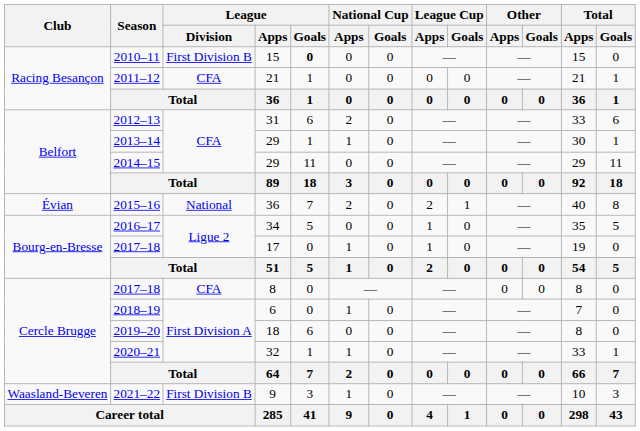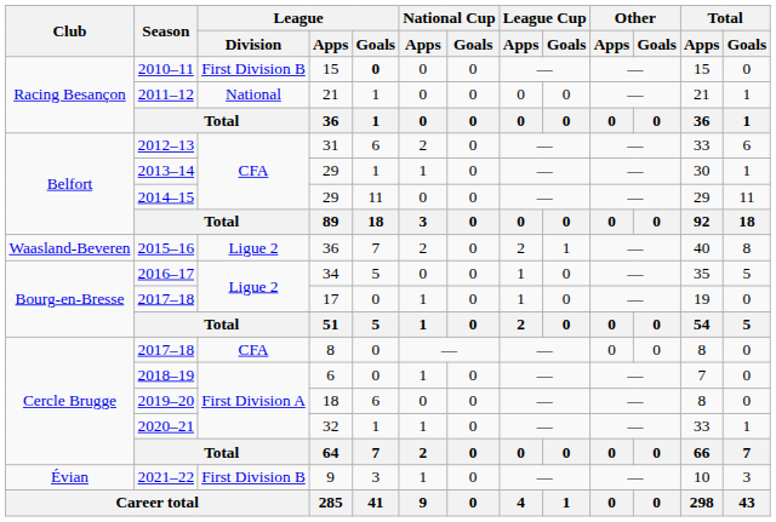 <table class="wikitable" style="text-align:center">
 <tr>
 <th rowspan="2">Club</th>
 <th rowspan="2">Season</th>
 <th colspan="3">League</th>
 <th colspan="2">National Cup</th>
 <th colspan="2">League Cup</th>
 <th colspan="2">Other</th>
 <th colspan="2">Total</th>
 </tr>
 <tr>
 <th>Division</th>
 <th>Apps</th>
 <th>Goals</th>
 <th>Apps</th>
 <th>Goals</th>
 <th>Apps</th>
 <th>Goals</th>
 <th>Apps</th>
 <th>Goals</th>
 <th>Apps</th>
 <th>Goals</th>
 </tr>
 <tr>
 <td rowspan="3"><a href='#'>Racing Besançon</a></td>
 <td><a href='#'>2010–11</a></td>
 <td><a href='#'>First Division B</a></td>
 <td>15</td>
 <td><strong>0</strong></td>
 <td>0</td>
 <td>0</td>
 <td colspan="2">—</td>
 <td colspan="2">—</td>
 <td>15</td>
 <td>0</td>
 </tr>
 <tr>
 <td><a href='#'>2011–12</a></td>
-<td><a href='#'>CFA</a></td>
+<td><a href='#'>National</a></td>
 <td>21</td>
 <td>1</td>
 <td>0</td>
 <td>0</td>
 <td>0</td>
 <td>0</td>
 <td colspan="2">—</td>
 <td>21</td>
 <td>1</td>
 </tr>
 <tr>
 <th colspan="2">Total</th>
 <th>36</th>
 <th>1</th>
 <th>0</th>
 <th>0</th>
 <th>0</th>
 <th>0</th>
 <th>0</th>
 <th>0</th>
 <th>36</th>
 <th>1</th>
 </tr>
 <tr>
 <td rowspan="4"><a href='#'>Belfort</a></td>
 <td><a href='#'>2012–13</a></td>
 <td rowspan="3"><a href='#'>CFA</a></td>
 <td>31</td>
 <td>6</td>
 <td>2</td>
 <td>0</td>
 <td colspan="2">—</td>
 <td colspan="2">—</td>
 <td>33</td>
 <td>6</td>
 </tr>
 <tr>
 <td><a href='#'>2013–14</a></td>
 <td>29</td>
 <td>1</td>
 <td>1</td>
 <td>0</td>
 <td colspan="2">—</td>
 <td colspan="2">—</td>
 <td>30</td>
 <td>1</td>
 </tr>
 <tr>
 <td><a href='#'>2014–15</a></td>
 <td>29</td>
 <td>11</td>
 <td>0</td>
 <td>0</td>
 <td colspan="2">—</td>
 <td colspan="2">—</td>
 <td>29</td>
 <td>11</td>
 </tr>
 <tr>
 <th colspan="2">Total</th>
 <th>89</th>
 <th>18</th>
 <th>3</th>
 <th>0</th>
 <th>0</th>
 <th>0</th>
 <th>0</th>
 <th>0</th>
 <th>92</th>
 <th>18</th>
 </tr>
 <tr>
-<td><a href='#'>Évian</a></td>
+<td><a href='#'>Waasland-Beveren</a></td>
 <td><a href='#'>2015–16</a></td>
-<td><a href='#'>National</a></td>
+<td><a href='#'>Ligue 2</a></td>
 <td>36</td>
 <td>7</td>
 <td>2</td>
 <td>0</td>
 <td>2</td>
 <td>1</td>
 <td colspan="2">—</td>
 <td>40</td>
 <td>8</td>
 </tr>
 <tr>
 <td rowspan="3"><a href='#'>Bourg-en-Bresse</a></td>
 <td><a href='#'>2016–17</a></td>
 <td rowspan="2"><a href='#'>Ligue 2</a></td>
 <td>34</td>
 <td>5</td>
 <td>0</td>
 <td>0</td>
 <td>1</td>
 <td>0</td>
 <td colspan="2">—</td>
 <td>35</td>
 <td>5</td>
 </tr>
 <tr>
 <td><a href='#'>2017–18</a></td>
 <td>17</td>
 <td>0</td>
 <td>1</td>
 <td>0</td>
 <td>1</td>
 <td>0</td>
 <td colspan="2">—</td>
 <td>19</td>
 <td>0</td>
 </tr>
 <tr>
 <th colspan="2">Total</th>
 <th>51</th>
 <th>5</th>
 <th>1</th>
 <th>0</th>
 <th>2</th>
 <th>0</th>
 <th>0</th>
 <th>0</th>
 <th>54</th>
 <th>5</th>
 </tr>
 <tr>
 <td rowspan="5"><a href='#'>Cercle Brugge</a></td>
 <td><a href='#'>2017–18</a></td>
 <td><a href='#'>CFA</a></td>
 <td>8</td>
 <td>0</td>
 <td colspan="2">—</td>
 <td colspan="2">—</td>
 <td>0</td>
 <td>0</td>
 <td>8</td>
 <td>0</td>
 </tr>
 <tr>
 <td><a href='#'>2018–19</a></td>
 <td rowspan="3"><a href='#'>First Division A</a></td>
 <td>6</td>
 <td>0</td>
 <td>1</td>
 <td>0</td>
 <td colspan="2">—</td>
 <td colspan="2">—</td>
 <td>7</td>
 <td>0</td>
 </tr>
 <tr>
 <td><a href='#'>2019–20</a></td>
 <td>18</td>
 <td>6</td>
 <td>0</td>
 <td>0</td>
 <td colspan="2">—</td>
 <td colspan="2">—</td>
 <td>8</td>
 <td>0</td>
 </tr>
 <tr>
 <td><a href='#'>2020–21</a></td>
 <td>32</td>
 <td>1</td>
 <td>1</td>
 <td>0</td>
 <td colspan="2">—</td>
 <td colspan="2">—</td>
 <td>33</td>
 <td>1</td>
 </tr>
 <tr>
 <th colspan="2">Total</th>
 <th>64</th>
 <th>7</th>
 <th>2</th>
 <th>0</th>
 <th>0</th>
 <th>0</th>
 <th>0</th>
 <th>0</th>
 <th>66</th>
 <th>7</th>
 </tr>
 <tr>
-<td><a href='#'>Waasland-Beveren</a></td>
+<td><a href='#'>Évian</a></td>
 <td><a href='#'>2021–22</a></td>
 <td><a href='#'>First Division B</a></td>
 <td>9</td>
 <td>3</td>
 <td>1</td>
 <td>0</td>
 <td colspan="2">—</td>
 <td colspan="2">—</td>
 <td>10</td>
 <td>3</td>
 </tr>
 <tr>
 <th colspan="3">Career total</th>
 <th>285</th>
 <th>41</th>
 <th>9</th>
 <th>0</th>
 <th>4</th>
 <th>1</th>
 <th>0</th>
 <th>0</th>
 <th>298</th>
 <th>43</th>
 </tr>
 </table>
